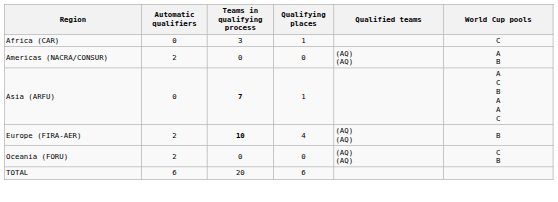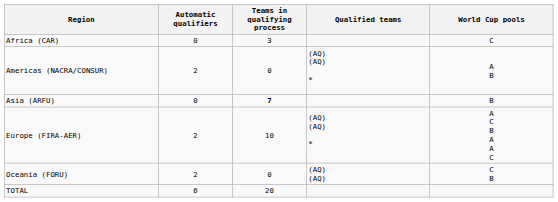 <table class="wikitable" style="font-size:90%;">
 <tr>
 <th width="25%">Region</th>
 <th width="12%">Automatic qualifiers</th>
 <th width="12%">Teams in qualifying process</th>
-<th width="11%">Qualifying places</th>
 <th width="20%">Qualified teams</th>
 <th width="20%">World Cup pools</th>
 </tr>
 <tr align=center>
 <td align=left>Africa (CAR)</td>
 <td>0</td>
 <td>3</td>
-<td>1</td>
 <td align=left></td>
 <td>C</td>
 </tr>
 <tr align=center>
 <td align=left>Americas (NACRA/CONSUR)</td>
 <td>2</td>
 <td>0</td>
-<td>0</td>
-<td align=left> (AQ)<br> (AQ)</td>
+<td align=left> (AQ)<br> (AQ)<br><br> *<br><br></td>
 <td>A<br>B</td>
 </tr>
 <tr align=center>
 <td align=left>Asia (ARFU)</td>
 <td>0</td>
 <td><strong>7</strong></td>
-<td>1</td>
 <td align=left></td>
-<td>A<br>C<br>B<br>A<br>A<br>C</td>
+<td>B</td>
 </tr>
 <tr align=center>
 <td align=left>Europe (FIRA-AER)</td>
 <td>2</td>
-<td><strong>10</strong></td>
-<td>4</td>
-<td align=left> (AQ)<br> (AQ)</td>
-<td>B</td>
+<td>10</td>
+<td align=left> (AQ)<br> (AQ)<br><br> *<br><br></td>
+<td>A<br>C<br>B<br>A<br>A<br>C</td>
 </tr>
 <tr align=center>
 <td align=left>Oceania (FORU)</td>
 <td>2</td>
-<td>0</td>
 <td>0</td>
 <td align=left> (AQ)<br> (AQ)</td>
 <td>C<br>B</td>
 </tr>
 <tr align=center>
 <td align=left>TOTAL</td>
 <td>6</td>
 <td>20</td>
-<td>6</td>
 <td></td>
 <td></td>
 </tr>
 </table>
